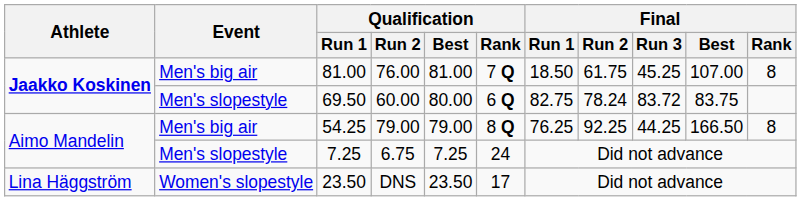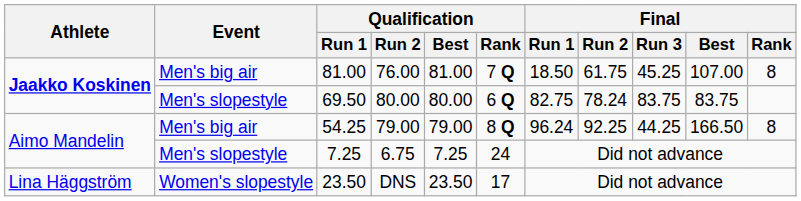 <table class="wikitable" style="font-size:90%">
 <tr>
 <th rowspan=2>Athlete</th>
 <th rowspan=2>Event</th>
 <th colspan=4>Qualification</th>
 <th colspan=5>Final</th>
 </tr>
 <tr style="font-size:95%">
 <th>Run 1</th>
 <th>Run 2</th>
 <th>Best</th>
 <th>Rank</th>
 <th>Run 1</th>
 <th>Run 2</th>
 <th>Run 3</th>
 <th>Best</th>
 <th>Rank</th>
 </tr>
 <tr align=center>
 <td align=left rowspan=2><strong><a href='#'>Jaakko Koskinen</a></strong></td>
 <td align=left><a href='#'>Men's big air</a></td>
 <td>81.00</td>
 <td>76.00</td>
 <td>81.00</td>
 <td>7 <strong>Q</strong></td>
 <td>18.50</td>
 <td>61.75</td>
 <td>45.25</td>
 <td>107.00</td>
 <td>8</td>
 </tr>
 <tr align=center>
 <td align=left><a href='#'>Men's slopestyle</a></td>
 <td>69.50</td>
-<td>60.00</td>
+<td>80.00</td>
 <td>80.00</td>
 <td>6 <strong>Q</strong></td>
 <td>82.75</td>
 <td>78.24</td>
-<td>83.72</td>
+<td>83.75</td>
 <td>83.75</td>
 <td></td>
 </tr>
 <tr align=center>
 <td align=left rowspan=2><a href='#'>Aimo Mandelin</a></td>
 <td align=left><a href='#'>Men's big air</a></td>
 <td>54.25</td>
 <td>79.00</td>
 <td>79.00</td>
 <td>8 <strong>Q</strong></td>
-<td>76.25</td>
+<td>96.24</td>
 <td>92.25</td>
 <td>44.25</td>
 <td>166.50</td>
 <td>8</td>
 </tr>
 <tr align=center>
 <td align=left><a href='#'>Men's slopestyle</a></td>
 <td>7.25</td>
 <td>6.75</td>
 <td>7.25</td>
 <td>24</td>
 <td colspan=5>Did not advance</td>
 </tr>
 <tr align=center>
 <td align=left><a href='#'>Lina Häggström</a></td>
 <td align=left><a href='#'>Women's slopestyle</a></td>
 <td>23.50</td>
 <td>DNS</td>
 <td>23.50</td>
 <td>17</td>
 <td colspan=5>Did not advance</td>
 </tr>
 </table>
